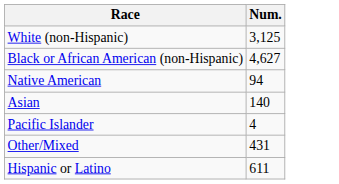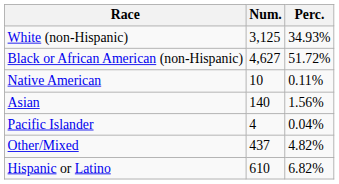 <table class="wikitable">
 <tr>
 <th>Race</th>
 <th>Num.</th>
+<th>Perc.</th>
 </tr>
 <tr>
 <td><a href='#'>White</a> (non-Hispanic)</td>
 <td>3,125</td>
+<td>34.93%</td>
 </tr>
 <tr>
 <td><a href='#'>Black or African American</a> (non-Hispanic)</td>
 <td>4,627</td>
+<td>51.72%</td>
 </tr>
 <tr>
 <td><a href='#'>Native American</a></td>
-<td>94</td>
+<td>10</td>
+<td>0.11%</td>
 </tr>
 <tr>
 <td><a href='#'>Asian</a></td>
 <td>140</td>
+<td>1.56%</td>
 </tr>
 <tr>
 <td><a href='#'>Pacific Islander</a></td>
 <td>4</td>
+<td>0.04%</td>
 </tr>
 <tr>
 <td><a href='#'>Other/Mixed</a></td>
-<td>431</td>
+<td>437</td>
+<td>4.82%</td>
 </tr>
 <tr>
 <td><a href='#'>Hispanic</a> or <a href='#'>Latino</a></td>
-<td>611</td>
+<td>610</td>
+<td>6.82%</td>
 </tr>
 </table>
